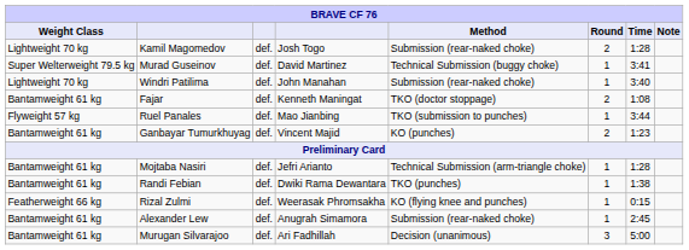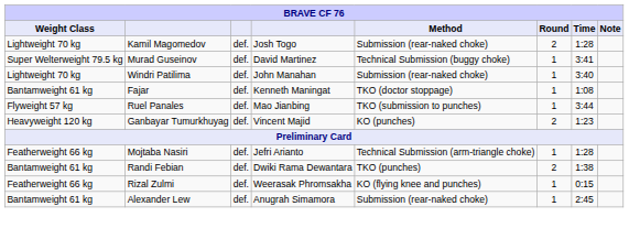 <table class="wikitable" style="font-size: 80%;">
 <tr>
 <th colspan="8" style="background-color: #ccf; color: #000080; text-align: center;"><strong>BRAVE CF 76</strong></th>
 </tr>
 <tr>
 <th colspan="1" style="background-color: #E6E8FA; color: #000000; text-align: center;">Weight Class</th>
 <th colspan="1" style="background-color: #E6E8FA; color: #000000; text-align: center;"></th>
 <th colspan="1" style="background-color: #E6E8FA; color: #000000; text-align: center;"></th>
 <th colspan="1" style="background-color: #E6E8FA; color: #000000; text-align: center;"></th>
 <th colspan="1" style="background-color: #E6E8FA; color: #000000; text-align: center;">Method</th>
 <th colspan="1" style="background-color: #E6E8FA; color: #000000; text-align: center;">Round</th>
 <th colspan="1" style="background-color: #E6E8FA; color: #000000; text-align: center;">Time</th>
 <th colspan="1" style="background-color: #E6E8FA; color: #000000; text-align: center;">Note</th>
 </tr>
 <tr>
 <td>Lightweight 70 kg</td>
 <td> Kamil Magomedov</td>
 <td>def.</td>
 <td> Josh Togo</td>
 <td>Submission (rear-naked choke)</td>
 <td align=center>2</td>
 <td align=center>1:28</td>
 <td></td>
 </tr>
 <tr>
 <td>Super Welterweight 79.5 kg</td>
 <td> Murad Guseinov</td>
 <td>def.</td>
 <td> David Martinez</td>
 <td>Technical Submission (buggy choke)</td>
 <td align=center>1</td>
 <td align=center>3:41</td>
 <td></td>
 </tr>
 <tr>
 <td>Lightweight 70 kg</td>
 <td> Windri Patilima</td>
 <td>def.</td>
 <td> John Manahan</td>
 <td>Submission (rear-naked choke)</td>
 <td align=center>1</td>
 <td align=center>3:40</td>
 <td></td>
 </tr>
 <tr>
 <td>Bantamweight 61 kg</td>
 <td> Fajar</td>
 <td>def.</td>
 <td> Kenneth Maningat</td>
 <td>TKO (doctor stoppage)</td>
-<td align=center>2</td>
+<td align=center>1</td>
 <td align=center>1:08</td>
 <td></td>
 </tr>
 <tr>
 <td>Flyweight 57 kg</td>
 <td> Ruel Panales</td>
 <td>def.</td>
 <td> Mao Jianbing</td>
 <td>TKO (submission to punches)</td>
 <td align=center>1</td>
 <td align=center>3:44</td>
 <td></td>
 </tr>
 <tr>
-<td>Bantamweight 61 kg</td>
+<td>Heavyweight 120 kg</td>
 <td> Ganbayar Tumurkhuyag</td>
 <td>def.</td>
 <td> Vincent Majid</td>
 <td>KO (punches)</td>
 <td align=center>2</td>
 <td align=center>1:23</td>
 <td></td>
 </tr>
 <tr>
 <th colspan="8" style="background-color: #E6E8FA; color: #000080; text-align: center;"><strong>Preliminary Card</strong></th>
 </tr>
 <tr>
-<td>Bantamweight 61 kg</td>
+<td>Featherweight 66 kg</td>
 <td> Mojtaba Nasiri</td>
 <td>def.</td>
 <td> Jefri Arianto</td>
 <td>Technical Submission (arm-triangle choke)</td>
 <td align=center>1</td>
 <td align=center>1:28</td>
 <td></td>
 </tr>
 <tr>
 <td>Bantamweight 61 kg</td>
 <td> Randi Febian</td>
 <td>def.</td>
 <td> Dwiki Rama Dewantara</td>
 <td>TKO (punches)</td>
-<td align=center>1</td>
+<td align=center>2</td>
 <td align=center>1:38</td>
 <td></td>
 </tr>
 <tr>
 <td>Featherweight 66 kg</td>
 <td> Rizal Zulmi</td>
 <td>def.</td>
 <td> Weerasak Phromsakha</td>
 <td>KO (flying knee and punches)</td>
 <td align=center>1</td>
 <td align=center>0:15</td>
 <td></td>
 </tr>
 <tr>
 <td>Bantamweight 61 kg</td>
 <td> Alexander Lew</td>
 <td>def.</td>
 <td> Anugrah Simamora</td>
 <td>Submission (rear-naked choke)</td>
 <td align=center>1</td>
 <td align=center>2:45</td>
 <td></td>
 </tr>
-<tr>
-<td>Bantamweight 61 kg</td>
-<td> Murugan Silvarajoo</td>
-<td>def.</td>
-<td> Ari Fadhillah</td>
-<td>Decision (unanimous)</td>
-<td align=center>3</td>
-<td align=center>5:00</td>
-<td></td>
-</tr>
 </table>
